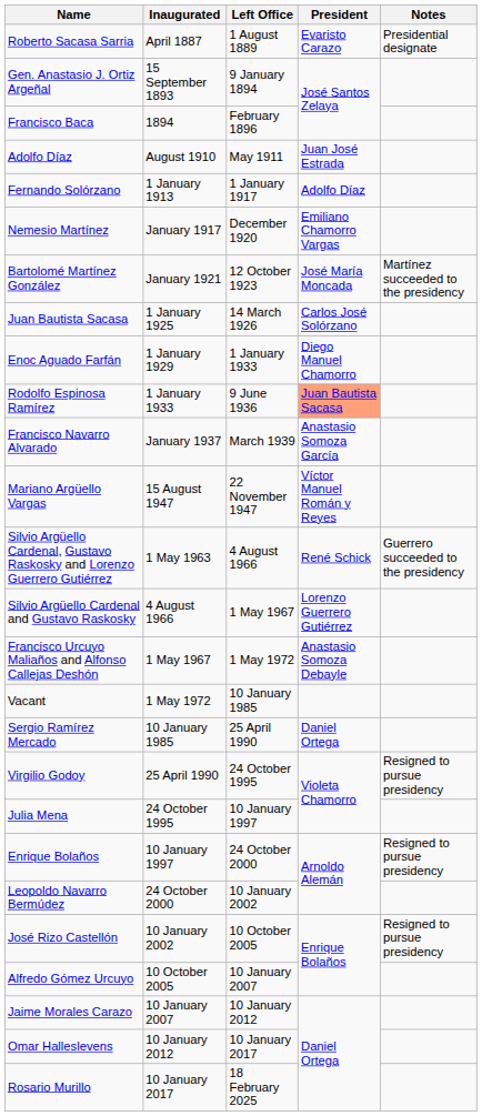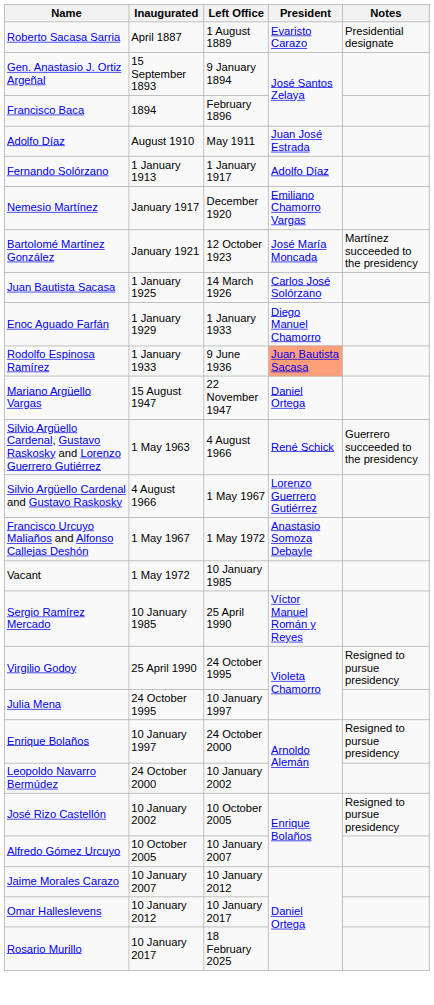 <table class="wikitable">
 <tr>
 <th>Name</th>
 <th>Inaugurated</th>
 <th>Left Office</th>
 <th>President</th>
 <th>Notes</th>
 </tr>
 <tr>
 <td><a href='#'>Roberto Sacasa Sarria</a></td>
 <td>April 1887</td>
 <td>1 August 1889</td>
 <td><a href='#'>Evaristo Carazo</a></td>
 <td>Presidential designate</td>
 </tr>
 <tr>
 <td><a href='#'>Gen. Anastasio J. Ortiz Argeñal</a></td>
 <td>15 September 1893</td>
 <td>9 January 1894</td>
 <td rowspan=2><a href='#'>José Santos Zelaya</a></td>
 <td></td>
 </tr>
 <tr>
 <td><a href='#'>Francisco Baca</a></td>
 <td>1894</td>
 <td>February 1896</td>
 <td></td>
 </tr>
 <tr>
 <td><a href='#'>Adolfo Díaz</a></td>
 <td>August 1910</td>
 <td>May 1911</td>
 <td><a href='#'>Juan José Estrada</a></td>
 <td></td>
 </tr>
 <tr>
 <td><a href='#'>Fernando Solórzano</a></td>
 <td>1 January 1913</td>
 <td>1 January 1917</td>
 <td><a href='#'>Adolfo Díaz</a></td>
 <td></td>
 </tr>
 <tr>
 <td><a href='#'>Nemesio Martínez</a></td>
 <td>January 1917</td>
 <td>December 1920</td>
 <td><a href='#'>Emiliano Chamorro Vargas</a></td>
 <td></td>
 </tr>
 <tr>
 <td><a href='#'>Bartolomé Martínez González</a></td>
 <td>January 1921</td>
 <td>12 October 1923</td>
 <td><a href='#'>José María Moncada</a></td>
 <td> Martínez succeeded to the presidency</td>
 </tr>
 <tr>
 <td><a href='#'>Juan Bautista Sacasa</a></td>
 <td>1 January 1925</td>
 <td>14 March 1926</td>
 <td><a href='#'>Carlos José Solórzano</a></td>
 <td></td>
 </tr>
 <tr>
 <td><a href='#'>Enoc Aguado Farfán</a></td>
 <td>1 January 1929</td>
 <td>1 January 1933</td>
 <td><a href='#'>Diego Manuel Chamorro</a></td>
 <td></td>
 </tr>
 <tr>
 <td><a href='#'>Rodolfo Espinosa Ramírez</a></td>
 <td>1 January 1933</td>
 <td>9 June 1936</td>
 <td style="background: lightsalmon;"><a href='#'>Juan Bautista Sacasa</a></td>
 <td></td>
 </tr>
 <tr>
-<td><a href='#'>Francisco Navarro Alvarado</a></td>
-<td>January 1937</td>
-<td>March 1939</td>
-<td><a href='#'>Anastasio Somoza García</a></td>
-<td></td>
-</tr>
-<tr>
 <td><a href='#'>Mariano Argüello Vargas</a></td>
 <td>15 August 1947</td>
 <td>22 November 1947</td>
-<td><a href='#'>Víctor Manuel Román y Reyes</a></td>
+<td><a href='#'>Daniel Ortega</a></td>
 <td></td>
 </tr>
 <tr>
 <td><a href='#'>Silvio Argüello Cardenal</a>, <a href='#'>Gustavo Raskosky</a> and <a href='#'>Lorenzo Guerrero Gutiérrez</a></td>
 <td>1 May 1963</td>
 <td>4 August 1966</td>
 <td><a href='#'>René Schick</a></td>
 <td> Guerrero succeeded to the presidency</td>
 </tr>
 <tr>
 <td><a href='#'>Silvio Argüello Cardenal</a> and <a href='#'>Gustavo Raskosky</a></td>
 <td>4 August 1966</td>
 <td>1 May 1967</td>
 <td><a href='#'>Lorenzo Guerrero Gutiérrez</a></td>
 <td></td>
 </tr>
 <tr>
 <td><a href='#'>Francisco Urcuyo Maliaños</a> and <a href='#'>Alfonso Callejas Deshón</a></td>
 <td>1 May 1967</td>
 <td>1 May 1972</td>
 <td><a href='#'>Anastasio Somoza Debayle</a></td>
 <td></td>
 </tr>
 <tr>
 <td>Vacant</td>
 <td>1 May 1972</td>
 <td>10 January 1985</td>
 <td></td>
 <td></td>
 </tr>
 <tr>
 <td><a href='#'>Sergio Ramírez Mercado</a></td>
 <td>10 January 1985</td>
 <td>25 April 1990</td>
-<td><a href='#'>Daniel Ortega</a></td>
+<td><a href='#'>Víctor Manuel Román y Reyes</a></td>
 <td></td>
 </tr>
 <tr>
 <td><a href='#'>Virgilio Godoy</a></td>
 <td>25 April 1990</td>
 <td>24 October 1995</td>
 <td rowspan=2><a href='#'>Violeta Chamorro</a></td>
 <td> Resigned to pursue presidency</td>
 </tr>
 <tr>
 <td><a href='#'>Julia Mena</a></td>
 <td>24 October 1995</td>
 <td>10 January 1997</td>
 <td></td>
 </tr>
 <tr>
 <td><a href='#'>Enrique Bolaños</a></td>
 <td>10 January 1997</td>
 <td>24 October 2000</td>
 <td rowspan=2><a href='#'>Arnoldo Alemán</a></td>
 <td> Resigned to pursue presidency</td>
 </tr>
 <tr>
 <td><a href='#'>Leopoldo Navarro Bermúdez</a></td>
 <td>24 October 2000</td>
 <td>10 January 2002</td>
 <td></td>
 </tr>
 <tr>
 <td><a href='#'>José Rizo Castellón</a></td>
 <td>10 January 2002</td>
 <td>10 October 2005</td>
 <td rowspan=2><a href='#'>Enrique Bolaños</a></td>
 <td> Resigned to pursue presidency</td>
 </tr>
 <tr>
 <td><a href='#'>Alfredo Gómez Urcuyo</a></td>
 <td>10 October 2005</td>
 <td>10 January 2007</td>
 <td></td>
 </tr>
 <tr>
 <td><a href='#'>Jaime Morales Carazo</a></td>
 <td>10 January 2007</td>
 <td>10 January 2012</td>
 <td rowspan=3><a href='#'>Daniel Ortega</a></td>
 <td></td>
 </tr>
 <tr>
 <td><a href='#'>Omar Halleslevens</a></td>
 <td>10 January 2012</td>
 <td>10 January 2017</td>
 <td></td>
 </tr>
 <tr>
 <td><a href='#'>Rosario Murillo</a></td>
 <td>10 January 2017</td>
 <td>18 February 2025</td>
 <td></td>
 </tr>
 </table>
